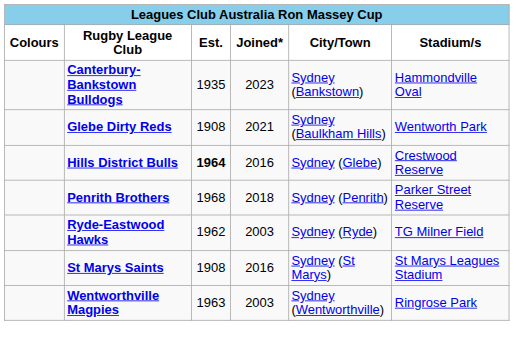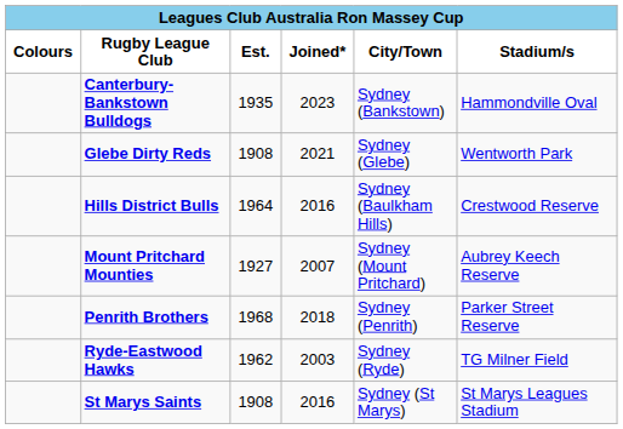 <table class="wikitable" style="width: 100%">
 <tr>
 <td colspan="6" style="background:skyblue; text-align:center;"><strong><span>Leagues Club Australia Ron Massey Cup</span></strong></td>
 </tr>
 <tr>
 <th style="background:white; width:01%">Colours</th>
 <th style="background:white; width:06%">Rugby League Club</th>
 <th style="background:white; width:01%">Est.</th>
 <th style="background:white; width:01%">Joined*</th>
 <th style="background:white; width:01%">City/Town</th>
 <th style="background:white; width:06%">Stadium/s</th>
 </tr>
 <tr>
 <td style="text-align:center"></td>
 <td><strong><a href='#'>Canterbury-Bankstown Bulldogs</a></strong></td>
 <td style="text-align:center">1935</td>
 <td style="text-align:center">2023</td>
 <td><a href='#'>Sydney</a> (<a href='#'>Bankstown</a>)</td>
 <td><a href='#'>Hammondville Oval</a></td>
 </tr>
 <tr>
 <td style="text-align:center"></td>
 <td><strong><a href='#'>Glebe Dirty Reds</a></strong></td>
 <td style="text-align:center">1908</td>
 <td style="text-align:center">2021</td>
-<td><a href='#'>Sydney</a> (<a href='#'>Baulkham Hills</a>)</td>
+<td><a href='#'>Sydney</a> (<a href='#'>Glebe</a>)</td>
 <td><a href='#'>Wentworth Park</a></td>
 </tr>
 <tr>
 <td style="text-align:center"></td>
 <td><strong><a href='#'>Hills District Bulls</a></strong></td>
-<td style="text-align:center"><strong>1964</strong></td>
+<td style="text-align:center">1964</td>
 <td style="text-align:center">2016</td>
-<td><a href='#'>Sydney</a> (<a href='#'>Glebe</a>)</td>
+<td><a href='#'>Sydney</a> (<a href='#'>Baulkham Hills</a>)</td>
 <td><a href='#'>Crestwood Reserve</a></td>
+</tr>
+<tr>
+<td></td>
+<td><strong><a href='#'>Mount Pritchard Mounties</a></strong></td>
+<td style="text-align:center">1927</td>
+<td style="text-align:center">2007</td>
+<td><a href='#'>Sydney</a> (<a href='#'>Mount Pritchard</a>)</td>
+<td><a href='#'>Aubrey Keech Reserve</a></td>
 </tr>
 <tr>
 <td style="text-align:center"></td>
 <td><strong><a href='#'>Penrith Brothers</a></strong></td>
 <td style="text-align:center">1968</td>
 <td style="text-align:center">2018</td>
 <td><a href='#'>Sydney</a> (<a href='#'>Penrith</a>)</td>
 <td><a href='#'>Parker Street Reserve</a></td>
 </tr>
 <tr>
 <td style="text-align:center"></td>
 <td><strong><a href='#'>Ryde-Eastwood Hawks</a></strong></td>
 <td style="text-align:center">1962</td>
 <td style="text-align:center">2003</td>
 <td><a href='#'>Sydney</a> (<a href='#'>Ryde</a>)</td>
 <td><a href='#'>TG Milner Field</a></td>
 </tr>
 <tr>
 <td style="text-align:center"></td>
 <td><strong><a href='#'>St Marys Saints</a></strong></td>
 <td style="text-align:center">1908</td>
 <td style="text-align:center">2016</td>
 <td><a href='#'>Sydney</a> (<a href='#'>St Marys</a>)</td>
 <td><a href='#'>St Marys Leagues Stadium</a></td>
 </tr>
-<tr>
-<td style="text-align:center"></td>
-<td><strong><a href='#'>Wentworthville Magpies</a></strong></td>
-<td style="text-align:center">1963</td>
-<td style="text-align:center">2003</td>
-<td><a href='#'>Sydney</a> (<a href='#'>Wentworthville</a>)</td>
-<td><a href='#'>Ringrose Park</a></td>
-</tr>
 </table>
